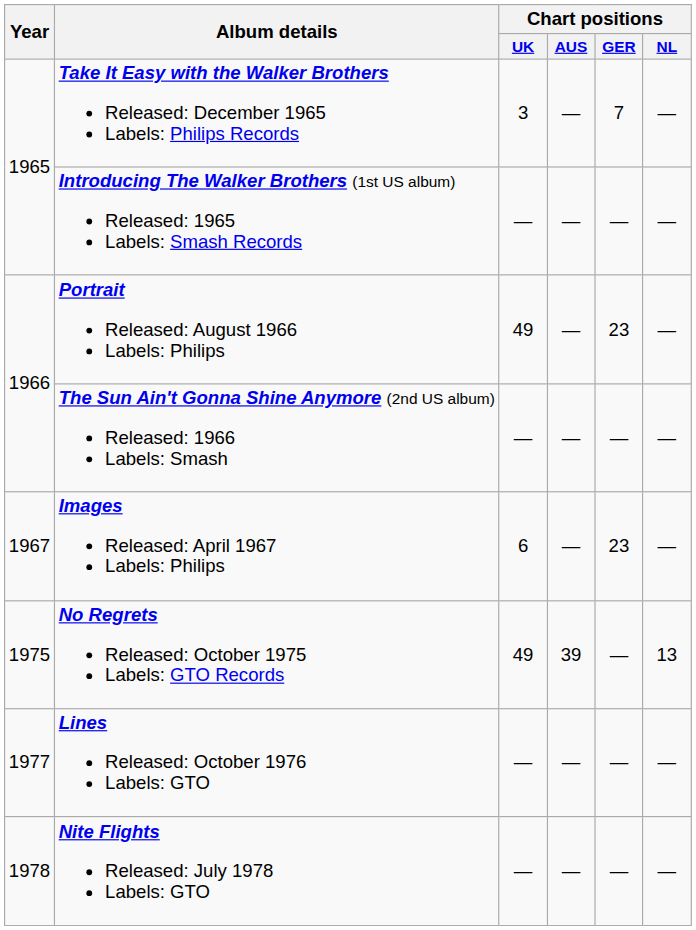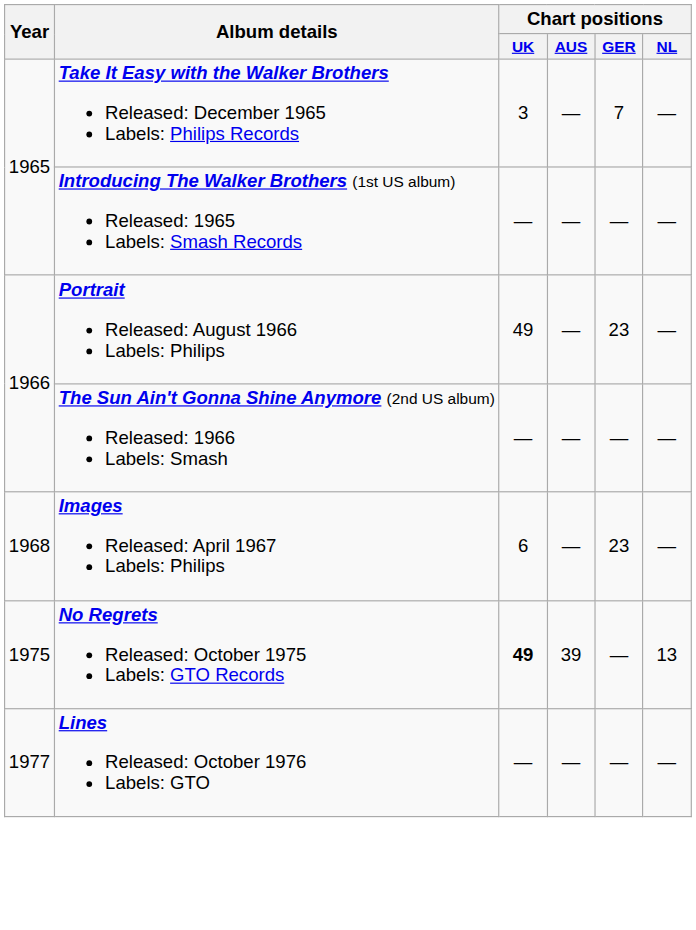 <table class="wikitable" style=text-align:center;>
 <tr>
 <th rowspan="2">Year</th>
 <th rowspan="2">Album details</th>
 <th colspan="4">Chart positions</th>
 </tr>
 <tr style="font-size:smaller;">
 <th width="35"><a href='#'>UK</a><br></th>
 <th width="35"><a href='#'>AUS</a><br></th>
 <th width="35"><a href='#'>GER</a><br></th>
 <th width="35"><a href='#'>NL</a><br></th>
 </tr>
 <tr>
 <td rowspan="2">1965</td>
 <td style="text-align:left;"><strong><em><a href='#'>Take It Easy with the Walker Brothers</a></em></strong><br><ul><li>Released: December 1965</li><li>Labels: <a href='#'>Philips Records</a></li></ul></td>
 <td>3</td>
 <td>—</td>
 <td>7</td>
 <td>—</td>
 </tr>
 <tr>
 <td style="text-align:left;"><strong><em><a href='#'>Introducing The Walker Brothers</a></em></strong> <small>(1st US album)</small><br><ul><li>Released: 1965</li><li>Labels: <a href='#'>Smash Records</a></li></ul></td>
 <td>—</td>
 <td>—</td>
 <td>—</td>
 <td>—</td>
 </tr>
 <tr>
 <td rowspan="2">1966</td>
 <td style="text-align:left;"><strong><em><a href='#'>Portrait</a></em></strong><br><ul><li>Released: August 1966</li><li>Labels: Philips</li></ul></td>
 <td>49</td>
 <td>—</td>
 <td>23</td>
 <td>—</td>
 </tr>
 <tr>
 <td style="text-align:left;"><strong><em><a href='#'>The Sun Ain't Gonna Shine Anymore</a></em></strong> <small>(2nd US album)</small><br><ul><li>Released: 1966</li><li>Labels: Smash</li></ul></td>
 <td>—</td>
 <td>—</td>
 <td>—</td>
 <td>—</td>
 </tr>
 <tr>
-<td>1967</td>
+<td>1968</td>
 <td style="text-align:left;"><strong><em><a href='#'>Images</a></em></strong><br><ul><li>Released: April 1967</li><li>Labels: Philips</li></ul></td>
 <td>6</td>
 <td>—</td>
 <td>23</td>
 <td>—</td>
 </tr>
 <tr>
 <td>1975</td>
 <td style="text-align:left;"><strong><em><a href='#'>No Regrets</a></em></strong><br><ul><li>Released: October 1975</li><li>Labels: <a href='#'>GTO Records</a></li></ul></td>
-<td>49</td>
+<td><strong>49</strong></td>
 <td>39</td>
 <td>—</td>
 <td>13</td>
 </tr>
 <tr>
 <td>1977</td>
 <td style="text-align:left;"><strong><em><a href='#'>Lines</a></em></strong><br><ul><li>Released: October 1976</li><li>Labels: GTO</li></ul></td>
 <td>—</td>
 <td>—</td>
 <td>—</td>
 <td>—</td>
 </tr>
-<tr>
-<td>1978</td>
-<td align="left"><strong><em><a href='#'>Nite Flights</a></em></strong><br><ul><li>Released: July 1978</li><li>Labels: GTO</li></ul></td>
-<td>—</td>
-<td>—</td>
-<td>—</td>
-<td>—</td>
-</tr>
 </table>
